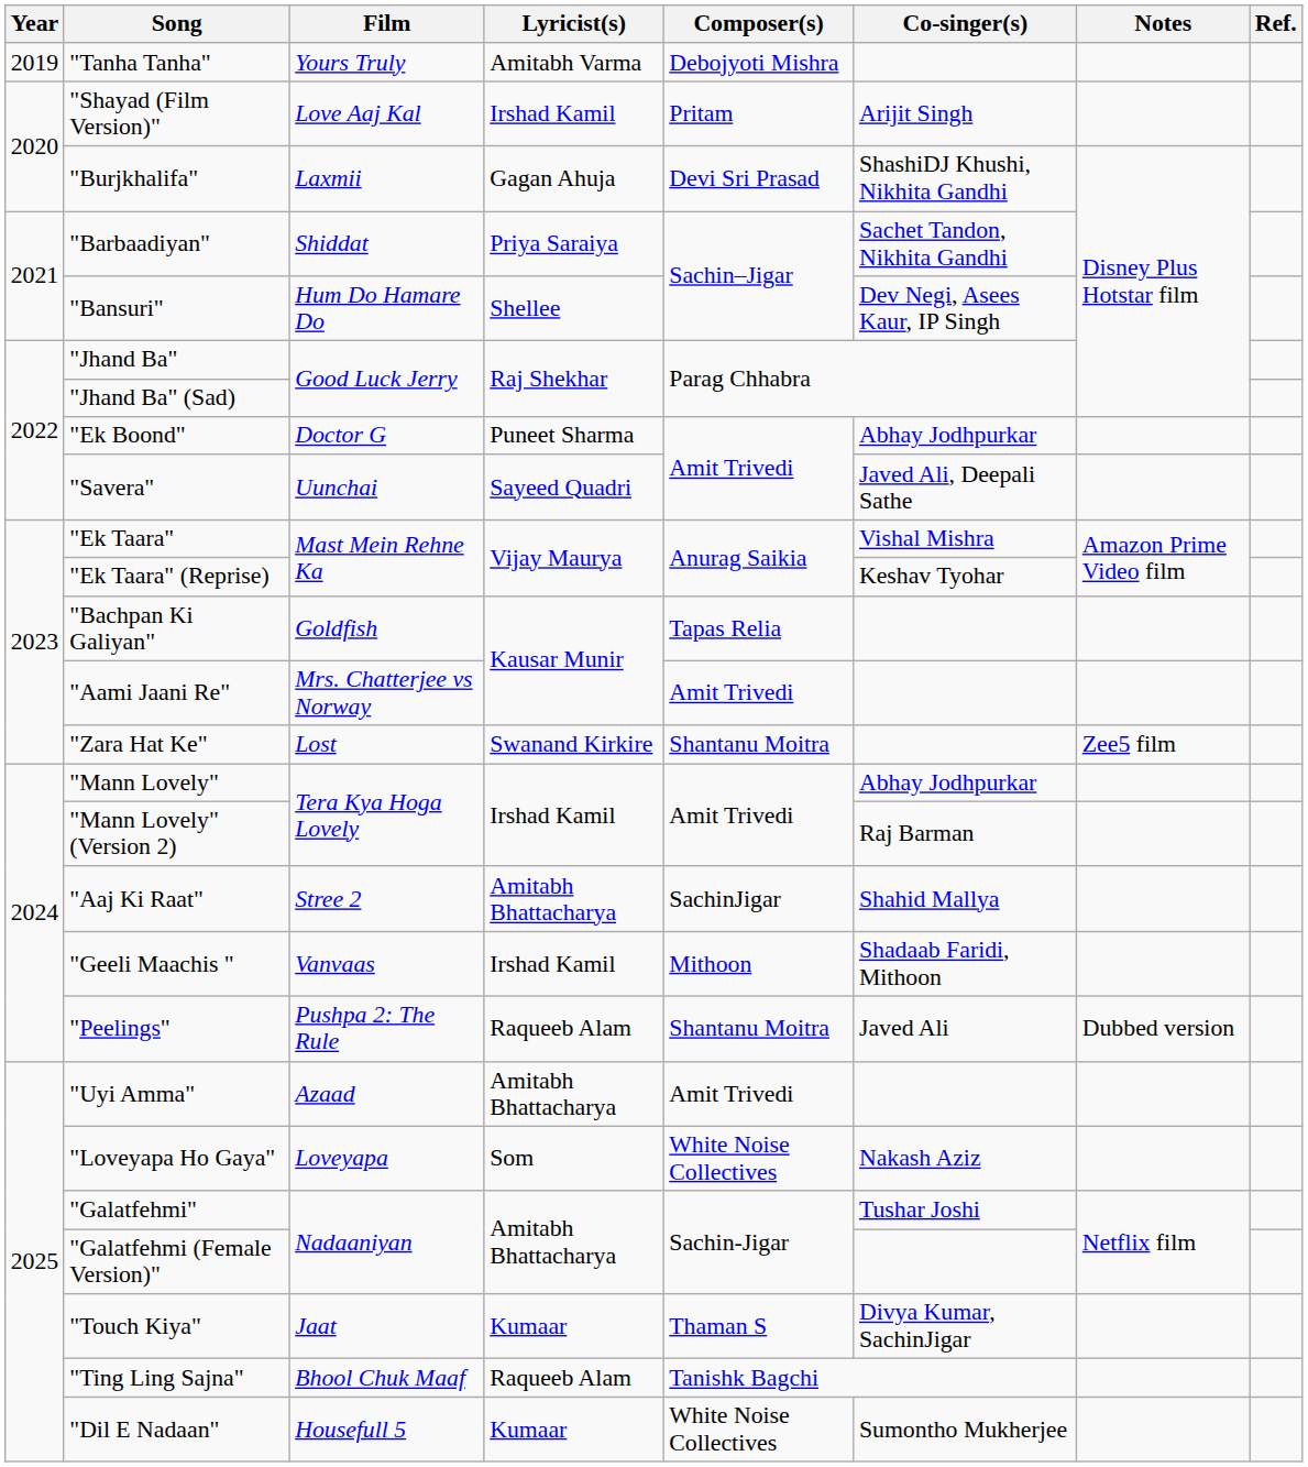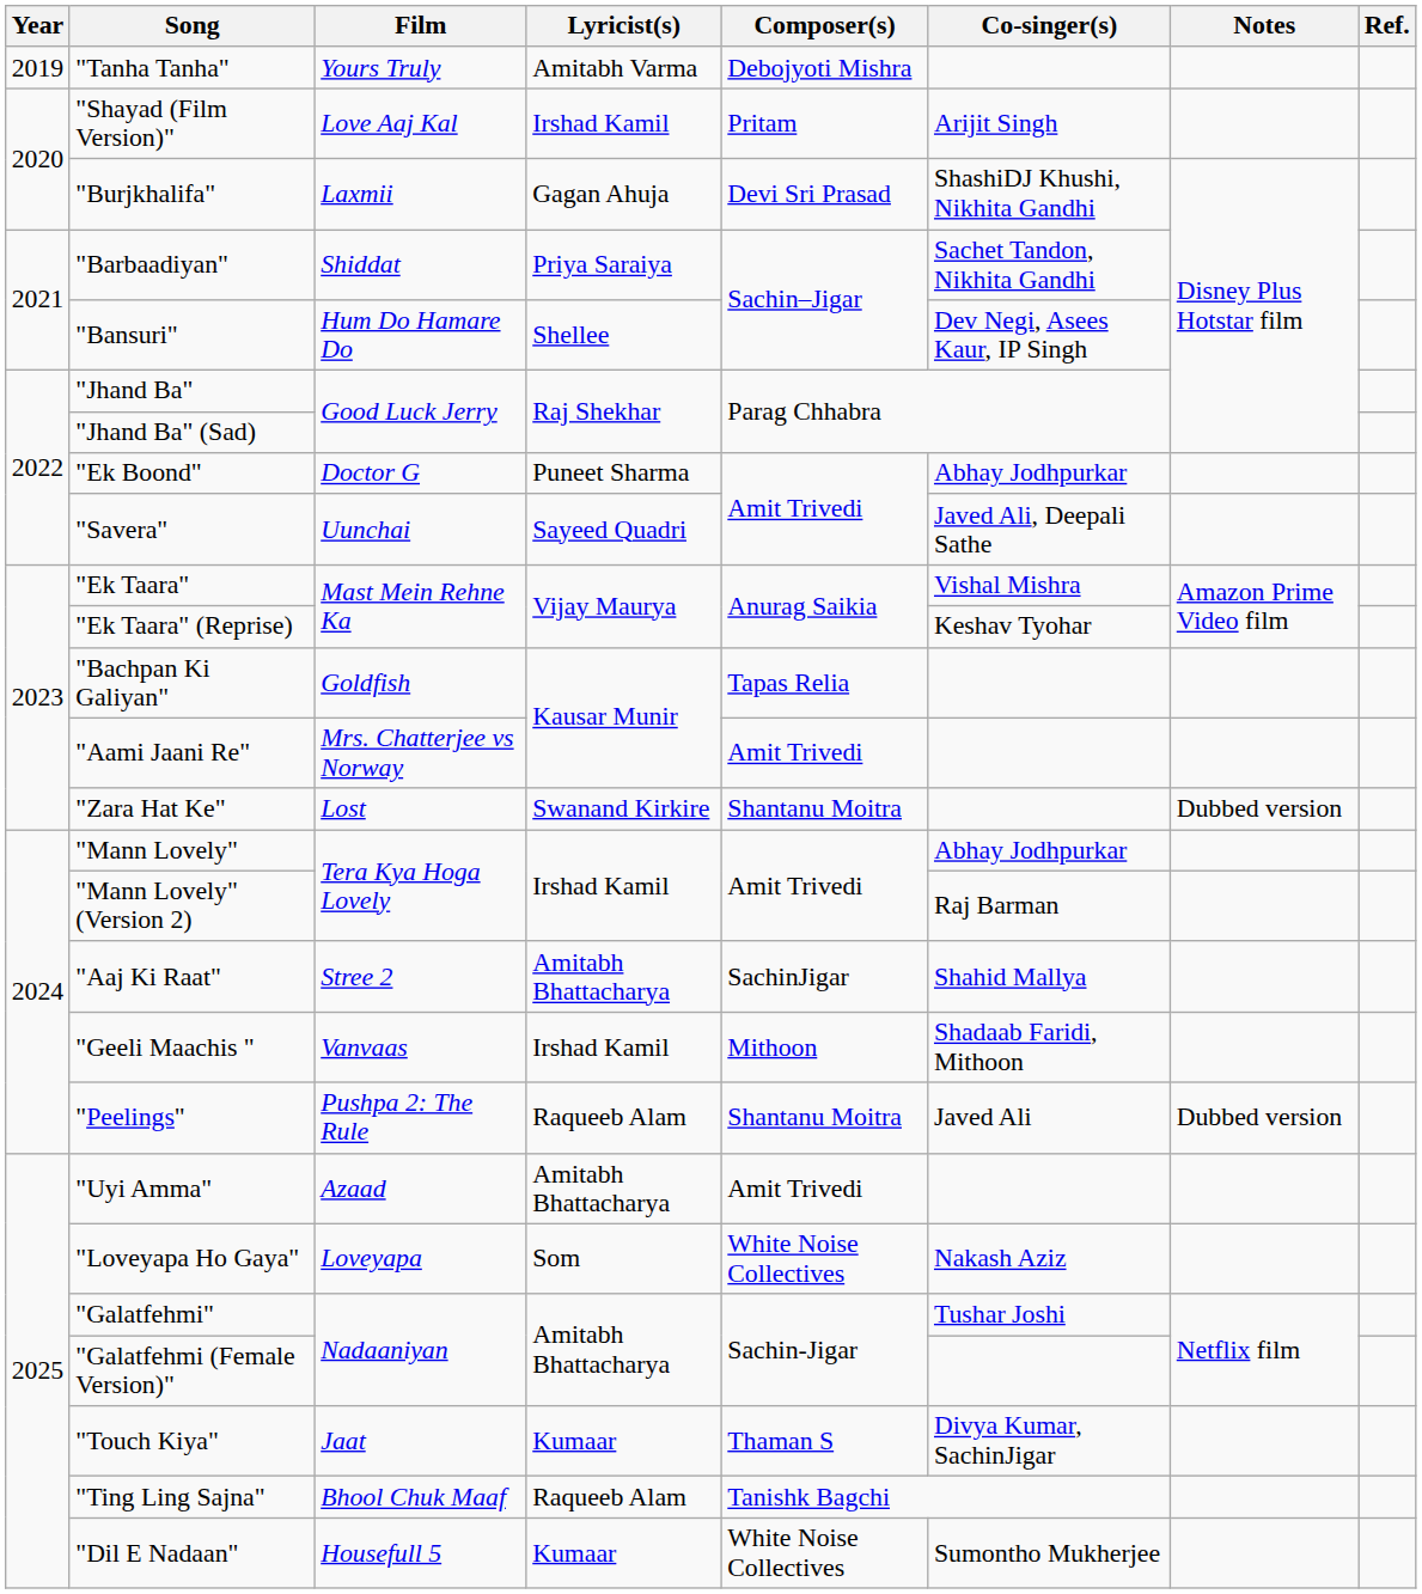 <table class="wikitable sortable">
 <tr>
 <th>Year</th>
 <th>Song</th>
 <th>Film</th>
 <th>Lyricist(s)</th>
 <th>Composer(s)</th>
 <th>Co-singer(s)</th>
 <th>Notes</th>
 <th>Ref.</th>
 </tr>
 <tr>
 <td>2019</td>
 <td>"Tanha Tanha"</td>
 <td><em><a href='#'>Yours Truly</a></em></td>
 <td>Amitabh Varma</td>
 <td><a href='#'>Debojyoti Mishra</a></td>
 <td></td>
 <td></td>
 <td></td>
 </tr>
 <tr>
 <td rowspan="2">2020</td>
 <td>"Shayad (Film Version)"</td>
 <td><em><a href='#'>Love Aaj Kal</a></em></td>
 <td><a href='#'>Irshad Kamil</a></td>
 <td><a href='#'>Pritam</a></td>
 <td><a href='#'>Arijit Singh</a></td>
 <td></td>
 <td></td>
 </tr>
 <tr>
 <td>"Burjkhalifa"</td>
 <td><em><a href='#'>Laxmii</a></em></td>
 <td>Gagan Ahuja</td>
 <td><a href='#'>Devi Sri Prasad</a></td>
 <td>ShashiDJ Khushi, <a href='#'>Nikhita Gandhi</a></td>
 <td rowspan=5><a href='#'>Disney Plus Hotstar</a> film</td>
 <td></td>
 </tr>
 <tr>
 <td rowspan="2">2021</td>
 <td>"Barbaadiyan"</td>
 <td><em><a href='#'>Shiddat</a></em></td>
 <td><a href='#'>Priya Saraiya</a></td>
 <td rowspan="2"><a href='#'>Sachin–Jigar</a></td>
 <td><a href='#'>Sachet Tandon</a>, <a href='#'>Nikhita Gandhi</a></td>
 <td></td>
 </tr>
 <tr>
 <td>"Bansuri"</td>
 <td><em><a href='#'>Hum Do Hamare Do</a></em></td>
 <td><a href='#'>Shellee</a></td>
 <td><a href='#'>Dev Negi</a>, <a href='#'>Asees Kaur</a>, IP Singh</td>
 <td></td>
 </tr>
 <tr>
 <td rowspan="4">2022</td>
 <td>"Jhand Ba"</td>
 <td rowspan="2"><em><a href='#'>Good Luck Jerry</a></em></td>
 <td rowspan="2"><a href='#'>Raj Shekhar</a></td>
 <td colspan="2" rowspan="2">Parag Chhabra</td>
 <td></td>
 </tr>
 <tr>
 <td>"Jhand Ba" (Sad)</td>
 <td></td>
 </tr>
 <tr>
 <td>"Ek Boond"</td>
 <td><em><a href='#'>Doctor G</a></em></td>
 <td>Puneet Sharma</td>
 <td rowspan="2"><a href='#'>Amit Trivedi</a></td>
 <td><a href='#'>Abhay Jodhpurkar</a></td>
 <td></td>
 <td></td>
 </tr>
 <tr>
 <td>"Savera"</td>
 <td><em><a href='#'>Uunchai</a></em></td>
 <td><a href='#'>Sayeed Quadri</a></td>
 <td><a href='#'>Javed Ali</a>, Deepali Sathe</td>
 <td></td>
 <td></td>
 </tr>
 <tr>
 <td rowspan="5">2023</td>
 <td>"Ek Taara"</td>
 <td rowspan="2"><em><a href='#'>Mast Mein Rehne Ka</a></em></td>
 <td rowspan="2"><a href='#'>Vijay Maurya</a></td>
 <td rowspan="2"><a href='#'>Anurag Saikia</a></td>
 <td><a href='#'>Vishal Mishra</a></td>
 <td rowspan=2><a href='#'>Amazon Prime Video</a> film</td>
 <td></td>
 </tr>
 <tr>
 <td>"Ek Taara" (Reprise)</td>
 <td>Keshav Tyohar</td>
 <td></td>
 </tr>
 <tr>
 <td>"Bachpan Ki Galiyan"</td>
 <td><em><a href='#'>Goldfish</a></em></td>
 <td rowspan="2"><a href='#'>Kausar Munir</a></td>
 <td><a href='#'>Tapas Relia</a></td>
 <td></td>
 <td></td>
 <td></td>
 </tr>
 <tr>
 <td>"Aami Jaani Re"</td>
 <td><em><a href='#'>Mrs. Chatterjee vs Norway</a></em></td>
 <td><a href='#'>Amit Trivedi</a></td>
 <td></td>
 <td></td>
 <td></td>
 </tr>
 <tr>
 <td>"Zara Hat Ke"</td>
 <td><em><a href='#'>Lost</a></em></td>
 <td><a href='#'>Swanand Kirkire</a></td>
 <td><a href='#'>Shantanu Moitra</a></td>
 <td></td>
-<td><a href='#'>Zee5</a> film</td>
+<td>Dubbed version</td>
 <td></td>
 </tr>
 <tr>
 <td rowspan="5">2024</td>
 <td>"Mann Lovely"</td>
 <td rowspan="2"><em><a href='#'>Tera Kya Hoga Lovely</a></em></td>
 <td rowspan="2">Irshad Kamil</td>
 <td rowspan="2">Amit Trivedi</td>
 <td><a href='#'>Abhay Jodhpurkar</a></td>
 <td></td>
 <td></td>
 </tr>
 <tr>
 <td>"Mann Lovely" (Version 2)</td>
 <td>Raj Barman</td>
 <td></td>
 <td></td>
 </tr>
 <tr>
 <td>"Aaj Ki Raat"</td>
 <td><em><a href='#'>Stree 2</a></em></td>
 <td><a href='#'>Amitabh Bhattacharya</a></td>
 <td>SachinJigar</td>
 <td><a href='#'>Shahid Mallya</a></td>
 <td></td>
 <td></td>
 </tr>
 <tr>
 <td>"Geeli Maachis "</td>
 <td><em><a href='#'>Vanvaas</a></em></td>
 <td>Irshad Kamil</td>
 <td><a href='#'>Mithoon</a></td>
 <td><a href='#'>Shadaab Faridi</a>, Mithoon</td>
 <td></td>
 <td></td>
 </tr>
 <tr>
 <td>"<a href='#'>Peelings</a>"</td>
 <td><em><a href='#'>Pushpa 2: The Rule</a></em></td>
 <td>Raqueeb Alam</td>
 <td><a href='#'>Shantanu Moitra</a></td>
 <td>Javed Ali</td>
 <td>Dubbed version</td>
 <td></td>
 </tr>
 <tr>
 <td rowspan="7">2025</td>
 <td>"Uyi Amma"</td>
 <td><em><a href='#'>Azaad</a></em></td>
 <td>Amitabh Bhattacharya</td>
 <td>Amit Trivedi</td>
 <td></td>
 <td></td>
 <td></td>
 </tr>
 <tr>
 <td>"Loveyapa Ho Gaya"</td>
 <td><em><a href='#'>Loveyapa</a></em></td>
 <td>Som</td>
 <td><a href='#'>White Noise Collectives</a></td>
 <td><a href='#'>Nakash Aziz</a></td>
 <td></td>
 <td></td>
 </tr>
 <tr>
 <td>"Galatfehmi"</td>
 <td rowspan=2><em><a href='#'>Nadaaniyan</a></em></td>
 <td rowspan=2>Amitabh Bhattacharya</td>
 <td rowspan=2>Sachin-Jigar</td>
 <td><a href='#'>Tushar Joshi</a></td>
 <td rowspan=2><a href='#'>Netflix</a> film</td>
 <td></td>
 </tr>
 <tr>
 <td>"Galatfehmi (Female Version)"</td>
 <td></td>
 <td></td>
 </tr>
 <tr>
 <td>"Touch Kiya"</td>
 <td><em><a href='#'>Jaat</a></em></td>
 <td><a href='#'>Kumaar</a></td>
 <td><a href='#'>Thaman S</a></td>
 <td><a href='#'>Divya Kumar</a>, SachinJigar</td>
 <td></td>
 <td></td>
 </tr>
 <tr>
 <td>"Ting Ling Sajna"</td>
 <td><em><a href='#'>Bhool Chuk Maaf</a></em></td>
 <td>Raqueeb Alam</td>
 <td colspan=2><a href='#'>Tanishk Bagchi</a></td>
 <td></td>
 <td></td>
 </tr>
 <tr>
 <td>"Dil E Nadaan"</td>
 <td><em><a href='#'>Housefull 5</a></em></td>
 <td><a href='#'>Kumaar</a></td>
 <td>White Noise Collectives</td>
 <td>Sumontho Mukherjee</td>
 <td></td>
 <td></td>
 </tr>
 </table>
